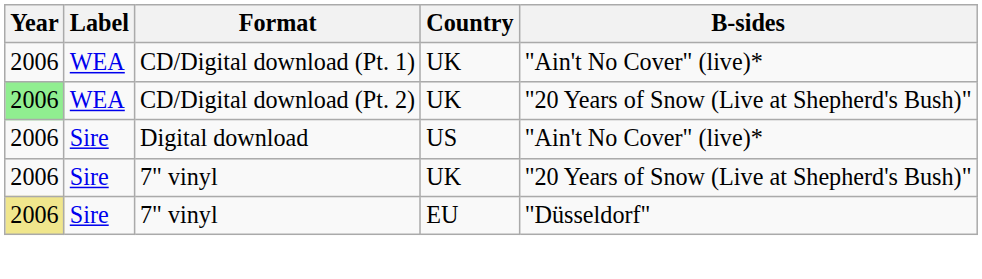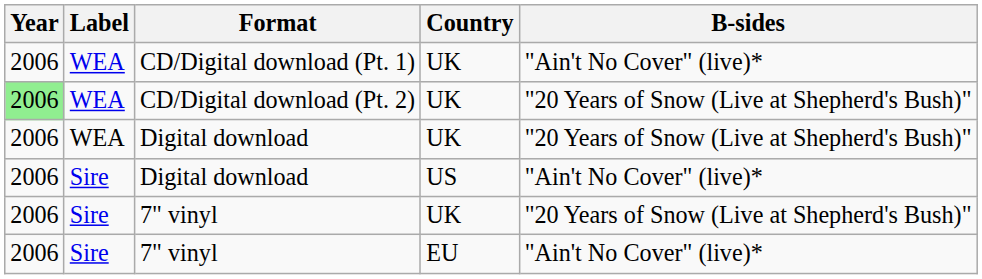 <table class="wikitable">
 <tr>
 <th>Year</th>
 <th>Label</th>
 <th>Format</th>
 <th>Country</th>
 <th>B-sides</th>
 </tr>
 <tr>
 <td>2006</td>
 <td><a href='#'>WEA</a></td>
 <td>CD/Digital download (Pt. 1)</td>
 <td>UK</td>
 <td>"Ain't No Cover" (live)*</td>
 </tr>
 <tr>
 <td style="background: lightgreen;">2006</td>
 <td><a href='#'>WEA</a></td>
 <td>CD/Digital download (Pt. 2)</td>
 <td>UK</td>
 <td>"20 Years of Snow (Live at Shepherd's Bush)"</td>
 </tr>
 <tr>
 <td>2006</td>
+<td>WEA</td>
+<td>Digital download</td>
+<td>UK</td>
+<td>"20 Years of Snow (Live at Shepherd's Bush)"</td>
+</tr>
+<tr>
+<td>2006</td>
 <td><a href='#'>Sire</a></td>
 <td>Digital download</td>
 <td>US</td>
 <td>"Ain't No Cover" (live)*</td>
 </tr>
 <tr>
 <td>2006</td>
 <td><a href='#'>Sire</a></td>
 <td>7" vinyl</td>
 <td>UK</td>
 <td>"20 Years of Snow (Live at Shepherd's Bush)"</td>
 </tr>
 <tr>
-<td style="background: khaki;">2006</td>
+<td>2006</td>
 <td><a href='#'>Sire</a></td>
 <td>7" vinyl</td>
 <td>EU</td>
-<td>"Düsseldorf"</td>
+<td>"Ain't No Cover" (live)*</td>
 </tr>
 </table>
